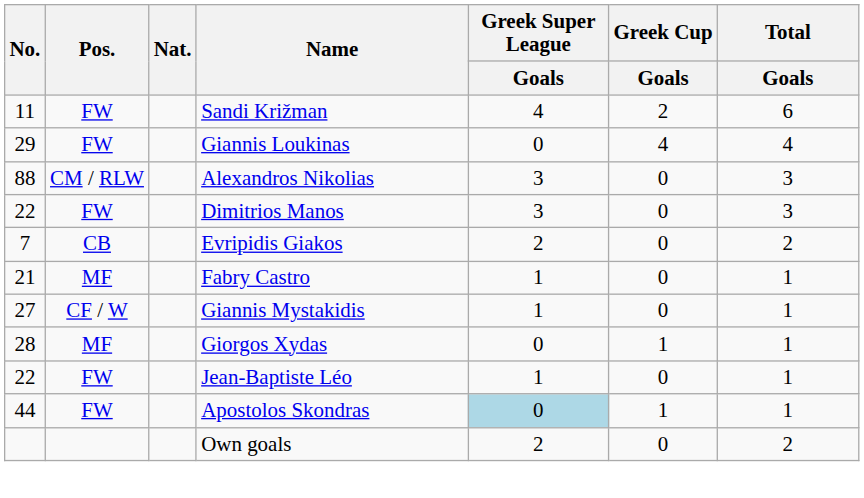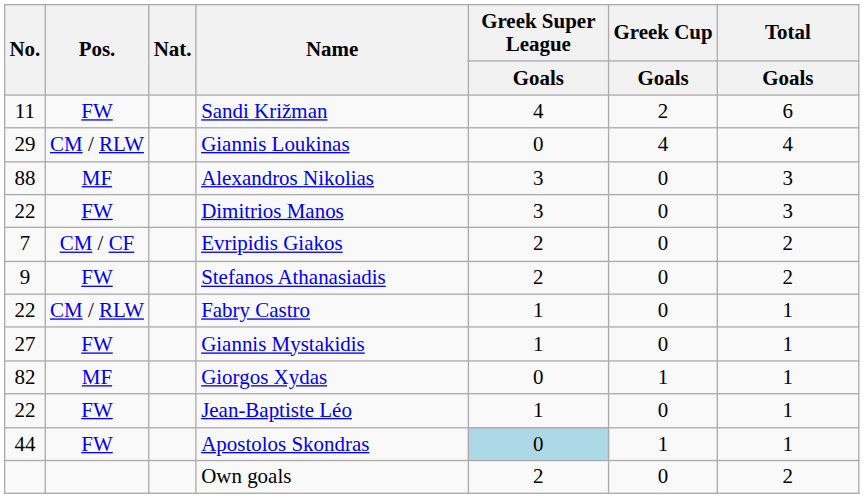 <table class="wikitable sortable" style="text-align:center">
 <tr>
 <th rowspan="2" style="text-align:center;">No.</th>
 <th rowspan="2" style="text-align:center;">Pos.</th>
 <th rowspan="2" style="text-align:center;">Nat.</th>
 <th rowspan="2" style="text-align:center; width:200px;">Name</th>
 <th style="text-align:center; width:100px;">Greek Super League</th>
 <th>Greek Cup</th>
 <th style="text-align:center; width:100px;">Total</th>
 </tr>
 <tr>
 <th style="text-align:center;">Goals</th>
 <th>Goals</th>
 <th style="text-align:center;">Goals</th>
 </tr>
 <tr>
 <td>11</td>
 <td><a href='#'>FW</a></td>
 <td></td>
 <td align=left><a href='#'>Sandi Križman</a></td>
 <td>4</td>
 <td>2</td>
 <td>6</td>
 </tr>
 <tr>
 <td>29</td>
-<td><a href='#'>FW</a></td>
+<td><a href='#'>CM</a> / <a href='#'>RLW</a></td>
 <td></td>
 <td align=left><a href='#'>Giannis Loukinas</a></td>
 <td>0</td>
 <td>4</td>
 <td>4</td>
 </tr>
 <tr>
 <td>88</td>
-<td><a href='#'>CM</a> / <a href='#'>RLW</a></td>
+<td><a href='#'>MF</a></td>
 <td></td>
 <td align=left><a href='#'>Alexandros Nikolias</a></td>
 <td>3</td>
 <td>0</td>
 <td>3</td>
 </tr>
 <tr>
 <td>22</td>
 <td><a href='#'>FW</a></td>
 <td></td>
 <td align=left><a href='#'>Dimitrios Manos</a></td>
 <td>3</td>
 <td>0</td>
 <td>3</td>
 </tr>
 <tr>
 <td>7</td>
-<td><a href='#'>CB</a></td>
+<td><a href='#'>CM</a> / <a href='#'>CF</a></td>
 <td></td>
 <td align=left><a href='#'>Evripidis Giakos</a></td>
 <td>2</td>
 <td>0</td>
 <td>2</td>
 </tr>
 <tr>
-<td>21</td>
-<td><a href='#'>MF</a></td>
+<td>9</td>
+<td><a href='#'>FW</a></td>
+<td></td>
+<td align=left><a href='#'>Stefanos Athanasiadis</a></td>
+<td>2</td>
+<td>0</td>
+<td>2</td>
+</tr>
+<tr>
+<td>22</td>
+<td><a href='#'>CM</a> / <a href='#'>RLW</a></td>
 <td></td>
 <td align=left><a href='#'>Fabry Castro</a></td>
 <td>1</td>
 <td>0</td>
 <td>1</td>
 </tr>
 <tr>
 <td>27</td>
-<td><a href='#'>CF</a> / <a href='#'>W</a></td>
+<td><a href='#'>FW</a></td>
 <td></td>
 <td align=left><a href='#'>Giannis Mystakidis</a></td>
 <td>1</td>
 <td>0</td>
 <td>1</td>
 </tr>
 <tr>
-<td>28</td>
+<td>82</td>
 <td><a href='#'>MF</a></td>
 <td></td>
 <td align=left><a href='#'>Giorgos Xydas</a></td>
 <td>0</td>
 <td>1</td>
 <td>1</td>
 </tr>
 <tr>
 <td>22</td>
 <td><a href='#'>FW</a></td>
 <td></td>
 <td align=left><a href='#'>Jean-Baptiste Léo</a></td>
 <td>1</td>
 <td>0</td>
 <td>1</td>
 </tr>
 <tr>
 <td>44</td>
 <td><a href='#'>FW</a></td>
 <td></td>
 <td align=left><a href='#'>Apostolos Skondras</a></td>
 <td style="background: lightblue;">0</td>
 <td>1</td>
 <td>1</td>
 </tr>
 <tr>
 <td></td>
 <td></td>
 <td></td>
 <td align=left>Own goals</td>
 <td>2</td>
 <td>0</td>
 <td>2</td>
 </tr>
 </table>
